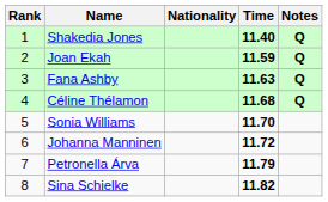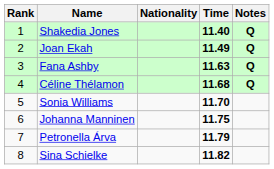 <table class="wikitable sortable" style="text-align:center">
 <tr>
 <th>Rank</th>
 <th>Name</th>
 <th>Nationality</th>
 <th>Time</th>
 <th>Notes</th>
 </tr>
 <tr bgcolor=ccffcc>
 <td>1</td>
 <td align=left><a href='#'>Shakedia Jones</a></td>
 <td align=left></td>
 <td><strong>11.40</strong></td>
 <td><strong>Q</strong></td>
 </tr>
 <tr bgcolor=ccffcc>
 <td>2</td>
 <td align=left><a href='#'>Joan Ekah</a></td>
 <td align=left></td>
-<td><strong>11.59</strong></td>
+<td><strong>11.49</strong></td>
 <td><strong>Q</strong></td>
 </tr>
 <tr bgcolor=ccffcc>
 <td>3</td>
 <td align=left><a href='#'>Fana Ashby</a></td>
 <td align=left></td>
 <td><strong>11.63</strong></td>
 <td><strong>Q</strong></td>
 </tr>
 <tr bgcolor=ccffcc>
 <td>4</td>
 <td align=left><a href='#'>Céline Thélamon</a></td>
 <td align=left></td>
 <td><strong>11.68</strong></td>
 <td><strong>Q</strong></td>
 </tr>
 <tr>
 <td>5</td>
 <td align=left><a href='#'>Sonia Williams</a></td>
 <td align=left></td>
 <td><strong>11.70</strong></td>
 <td></td>
 </tr>
 <tr>
 <td>6</td>
 <td align=left><a href='#'>Johanna Manninen</a></td>
 <td align=left></td>
-<td><strong>11.72</strong></td>
+<td><strong>11.75</strong></td>
 <td></td>
 </tr>
 <tr>
 <td>7</td>
 <td align=left><a href='#'>Petronella Árva</a></td>
 <td align=left></td>
 <td><strong>11.79</strong></td>
 <td></td>
 </tr>
 <tr>
 <td>8</td>
 <td align=left><a href='#'>Sina Schielke</a></td>
 <td align=left></td>
 <td><strong>11.82</strong></td>
 <td></td>
 </tr>
 </table>
